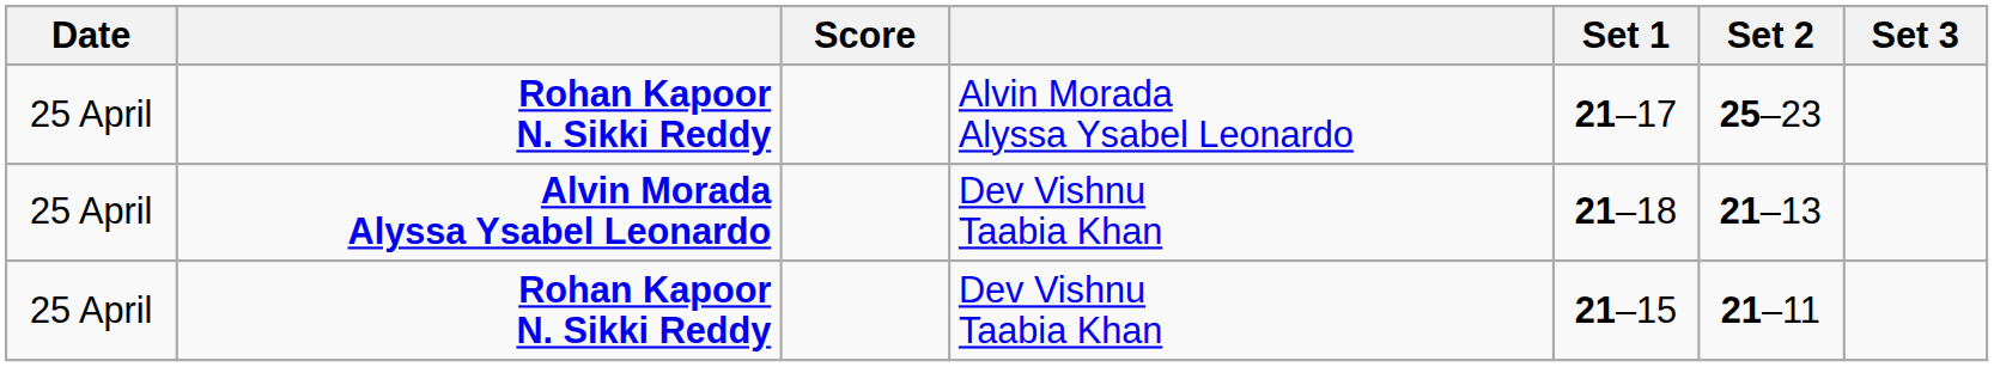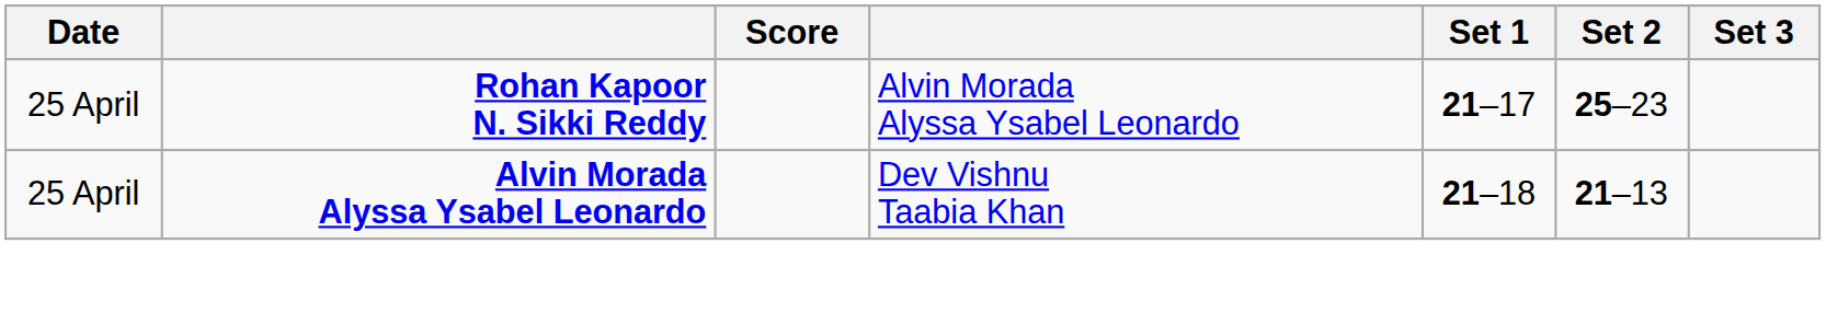 <table class="wikitable" style="text-align: center; font-size:90%">
 <tr>
 <th width="60">Date</th>
 <th align="right" width="230"></th>
 <th width="60">Score</th>
 <th align="left" width="230"></th>
 <th width="50">Set 1</th>
 <th width="50">Set 2</th>
 <th width="50">Set 3</th>
 </tr>
 <tr>
 <td>25 April<br></td>
 <td align="right"><strong><a href='#'>Rohan Kapoor</a> <br><a href='#'>N. Sikki Reddy</a> </strong></td>
 <td align="center"></td>
 <td align="left"> <a href='#'>Alvin Morada</a><br> <a href='#'>Alyssa Ysabel Leonardo</a></td>
 <td><strong>21</strong>–17</td>
 <td><strong>25</strong>–23</td>
 <td></td>
 </tr>
 <tr>
 <td>25 April<br></td>
 <td align="right"><strong><a href='#'>Alvin Morada</a> <br><a href='#'>Alyssa Ysabel Leonardo</a> </strong></td>
 <td align="center"></td>
 <td align="left"> <a href='#'>Dev Vishnu</a><br> <a href='#'>Taabia Khan</a></td>
 <td><strong>21</strong>–18</td>
 <td><strong>21</strong>–13</td>
 <td></td>
 </tr>
-<tr>
-<td>25 April<br></td>
-<td align="right"><strong><a href='#'>Rohan Kapoor</a> <br><a href='#'>N. Sikki Reddy</a> </strong></td>
-<td align="center"></td>
-<td align="left"> <a href='#'>Dev Vishnu</a><br> <a href='#'>Taabia Khan</a></td>
-<td><strong>21</strong>–15</td>
-<td><strong>21</strong>–11</td>
-<td></td>
-</tr>
 </table>
